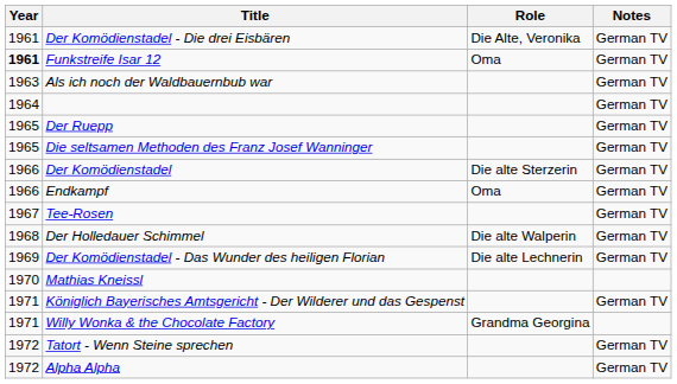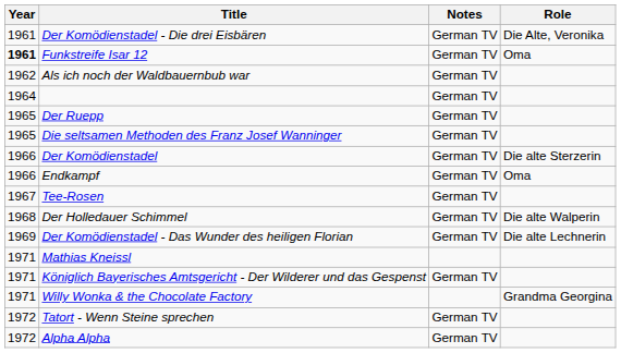 <table class="wikitable">
 <tr>
 <th>Year</th>
 <th>Title</th>
+<th>Notes</th>
 <th>Role</th>
-<th>Notes</th>
 </tr>
 <tr>
 <td>1961</td>
 <td><em><a href='#'>Der Komödienstadel</a> - Die drei Eisbären</em></td>
+<td>German TV</td>
 <td>Die Alte, Veronika</td>
-<td>German TV</td>
 </tr>
 <tr>
 <td><strong>1961</strong></td>
 <td><em><a href='#'>Funkstreife Isar 12</a></em></td>
+<td>German TV</td>
 <td>Oma</td>
-<td>German TV</td>
 </tr>
 <tr>
-<td>1963</td>
+<td>1962</td>
 <td><em>Als ich noch der Waldbauernbub war</em></td>
+<td>German TV</td>
 <td></td>
-<td>German TV</td>
 </tr>
 <tr>
 <td>1964</td>
 <td><em></em></td>
+<td>German TV</td>
 <td></td>
-<td>German TV</td>
 </tr>
 <tr>
 <td>1965</td>
 <td><em><a href='#'>Der Ruepp</a></em></td>
+<td>German TV</td>
 <td></td>
-<td>German TV</td>
 </tr>
 <tr>
 <td>1965</td>
 <td><em><a href='#'>Die seltsamen Methoden des Franz Josef Wanninger</a></em></td>
+<td>German TV</td>
 <td></td>
-<td>German TV</td>
 </tr>
 <tr>
 <td>1966</td>
 <td><em><a href='#'>Der Komödienstadel</a></em></td>
+<td>German TV</td>
 <td>Die alte Sterzerin</td>
-<td>German TV</td>
 </tr>
 <tr>
 <td>1966</td>
 <td><em>Endkampf</em></td>
+<td>German TV</td>
 <td>Oma</td>
-<td>German TV</td>
 </tr>
 <tr>
 <td>1967</td>
 <td><em><a href='#'>Tee-Rosen</a></em></td>
+<td>German TV</td>
 <td></td>
-<td>German TV</td>
 </tr>
 <tr>
 <td>1968</td>
 <td><em>Der Holledauer Schimmel</em></td>
+<td>German TV</td>
 <td>Die alte Walperin</td>
-<td>German TV</td>
 </tr>
 <tr>
 <td>1969</td>
 <td><em><a href='#'>Der Komödienstadel</a> - Das Wunder des heiligen Florian</em></td>
+<td>German TV</td>
 <td>Die alte Lechnerin</td>
-<td>German TV</td>
 </tr>
 <tr>
-<td>1970</td>
+<td>1971</td>
 <td><em><a href='#'>Mathias Kneissl</a></em></td>
 <td></td>
 <td></td>
 </tr>
 <tr>
 <td>1971</td>
 <td><em><a href='#'>Königlich Bayerisches Amtsgericht</a> - Der Wilderer und das Gespenst</em></td>
+<td>German TV</td>
 <td></td>
-<td>German TV</td>
 </tr>
 <tr>
 <td>1971</td>
 <td><em><a href='#'>Willy Wonka & the Chocolate Factory</a></em></td>
+<td></td>
 <td>Grandma Georgina</td>
+</tr>
+<tr>
+<td>1972</td>
+<td><em><a href='#'>Tatort</a> - Wenn Steine sprechen</em></td>
+<td>German TV</td>
 <td></td>
 </tr>
 <tr>
 <td>1972</td>
-<td><em><a href='#'>Tatort</a> - Wenn Steine sprechen</em></td>
+<td><em><a href='#'>Alpha Alpha</a></em></td>
+<td>German TV</td>
 <td></td>
-<td>German TV</td>
-</tr>
-<tr>
-<td>1972</td>
-<td><em><a href='#'>Alpha Alpha</a></em></td>
-<td></td>
-<td>German TV</td>
 </tr>
 </table>
